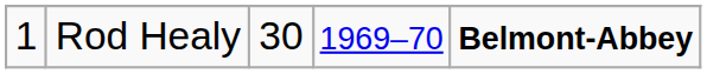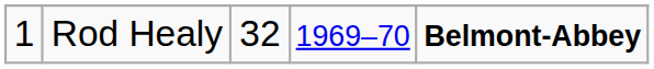 <table class="wikitable">
 <tr>
 </tr>
 <tr>
 <td>1</td>
 <td>Rod Healy</td>
-<td>30</td>
+<td>32</td>
 <td style="font-size:80%;"><a href='#'>1969–70</a></td>
 <td style="font-size:80%;"><strong>Belmont-Abbey</strong></td>
 </tr>
 </table>
